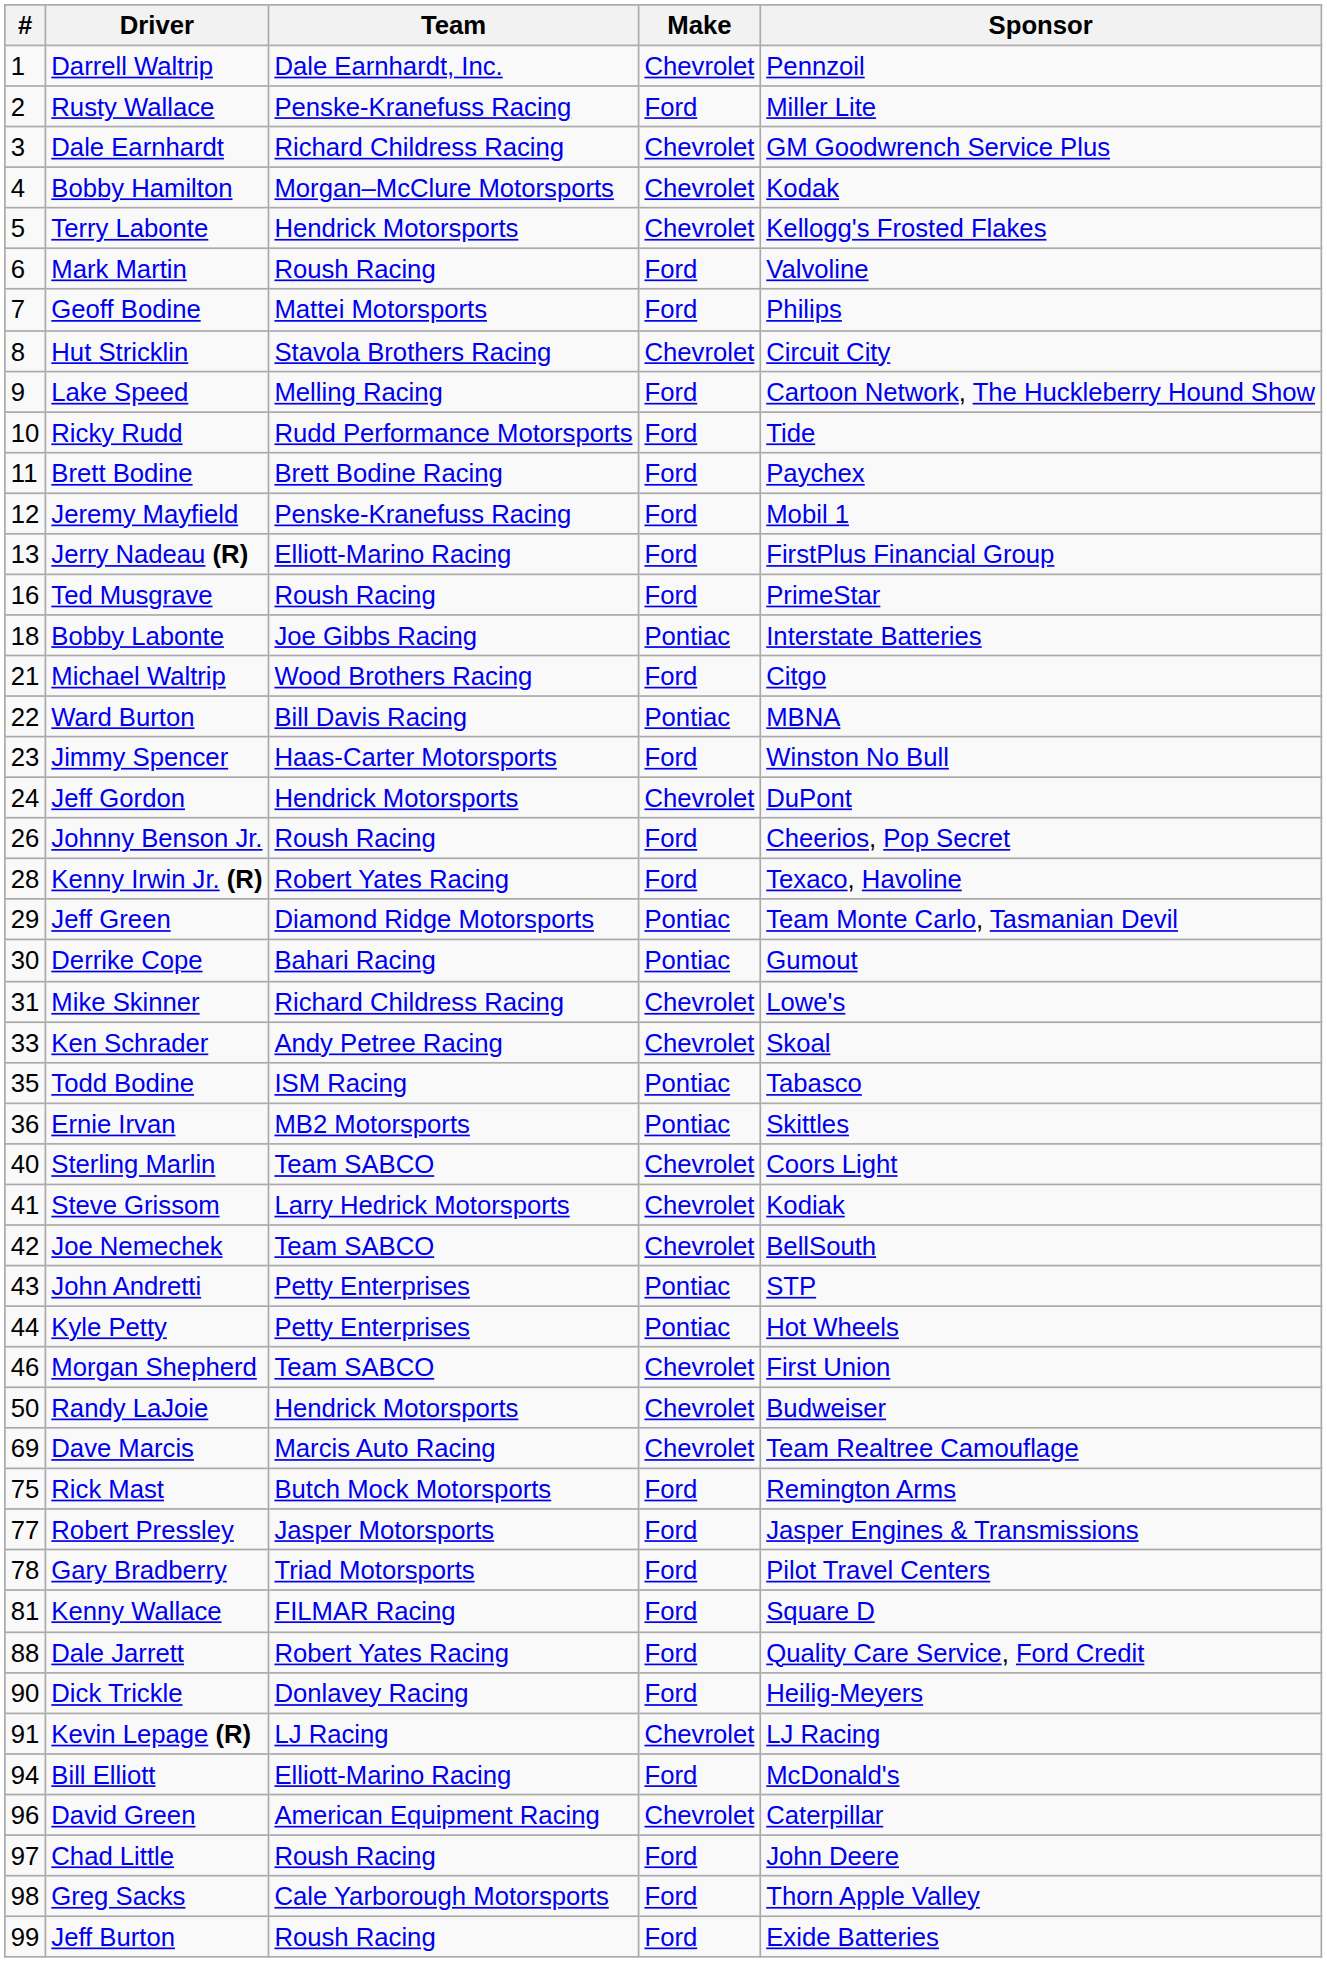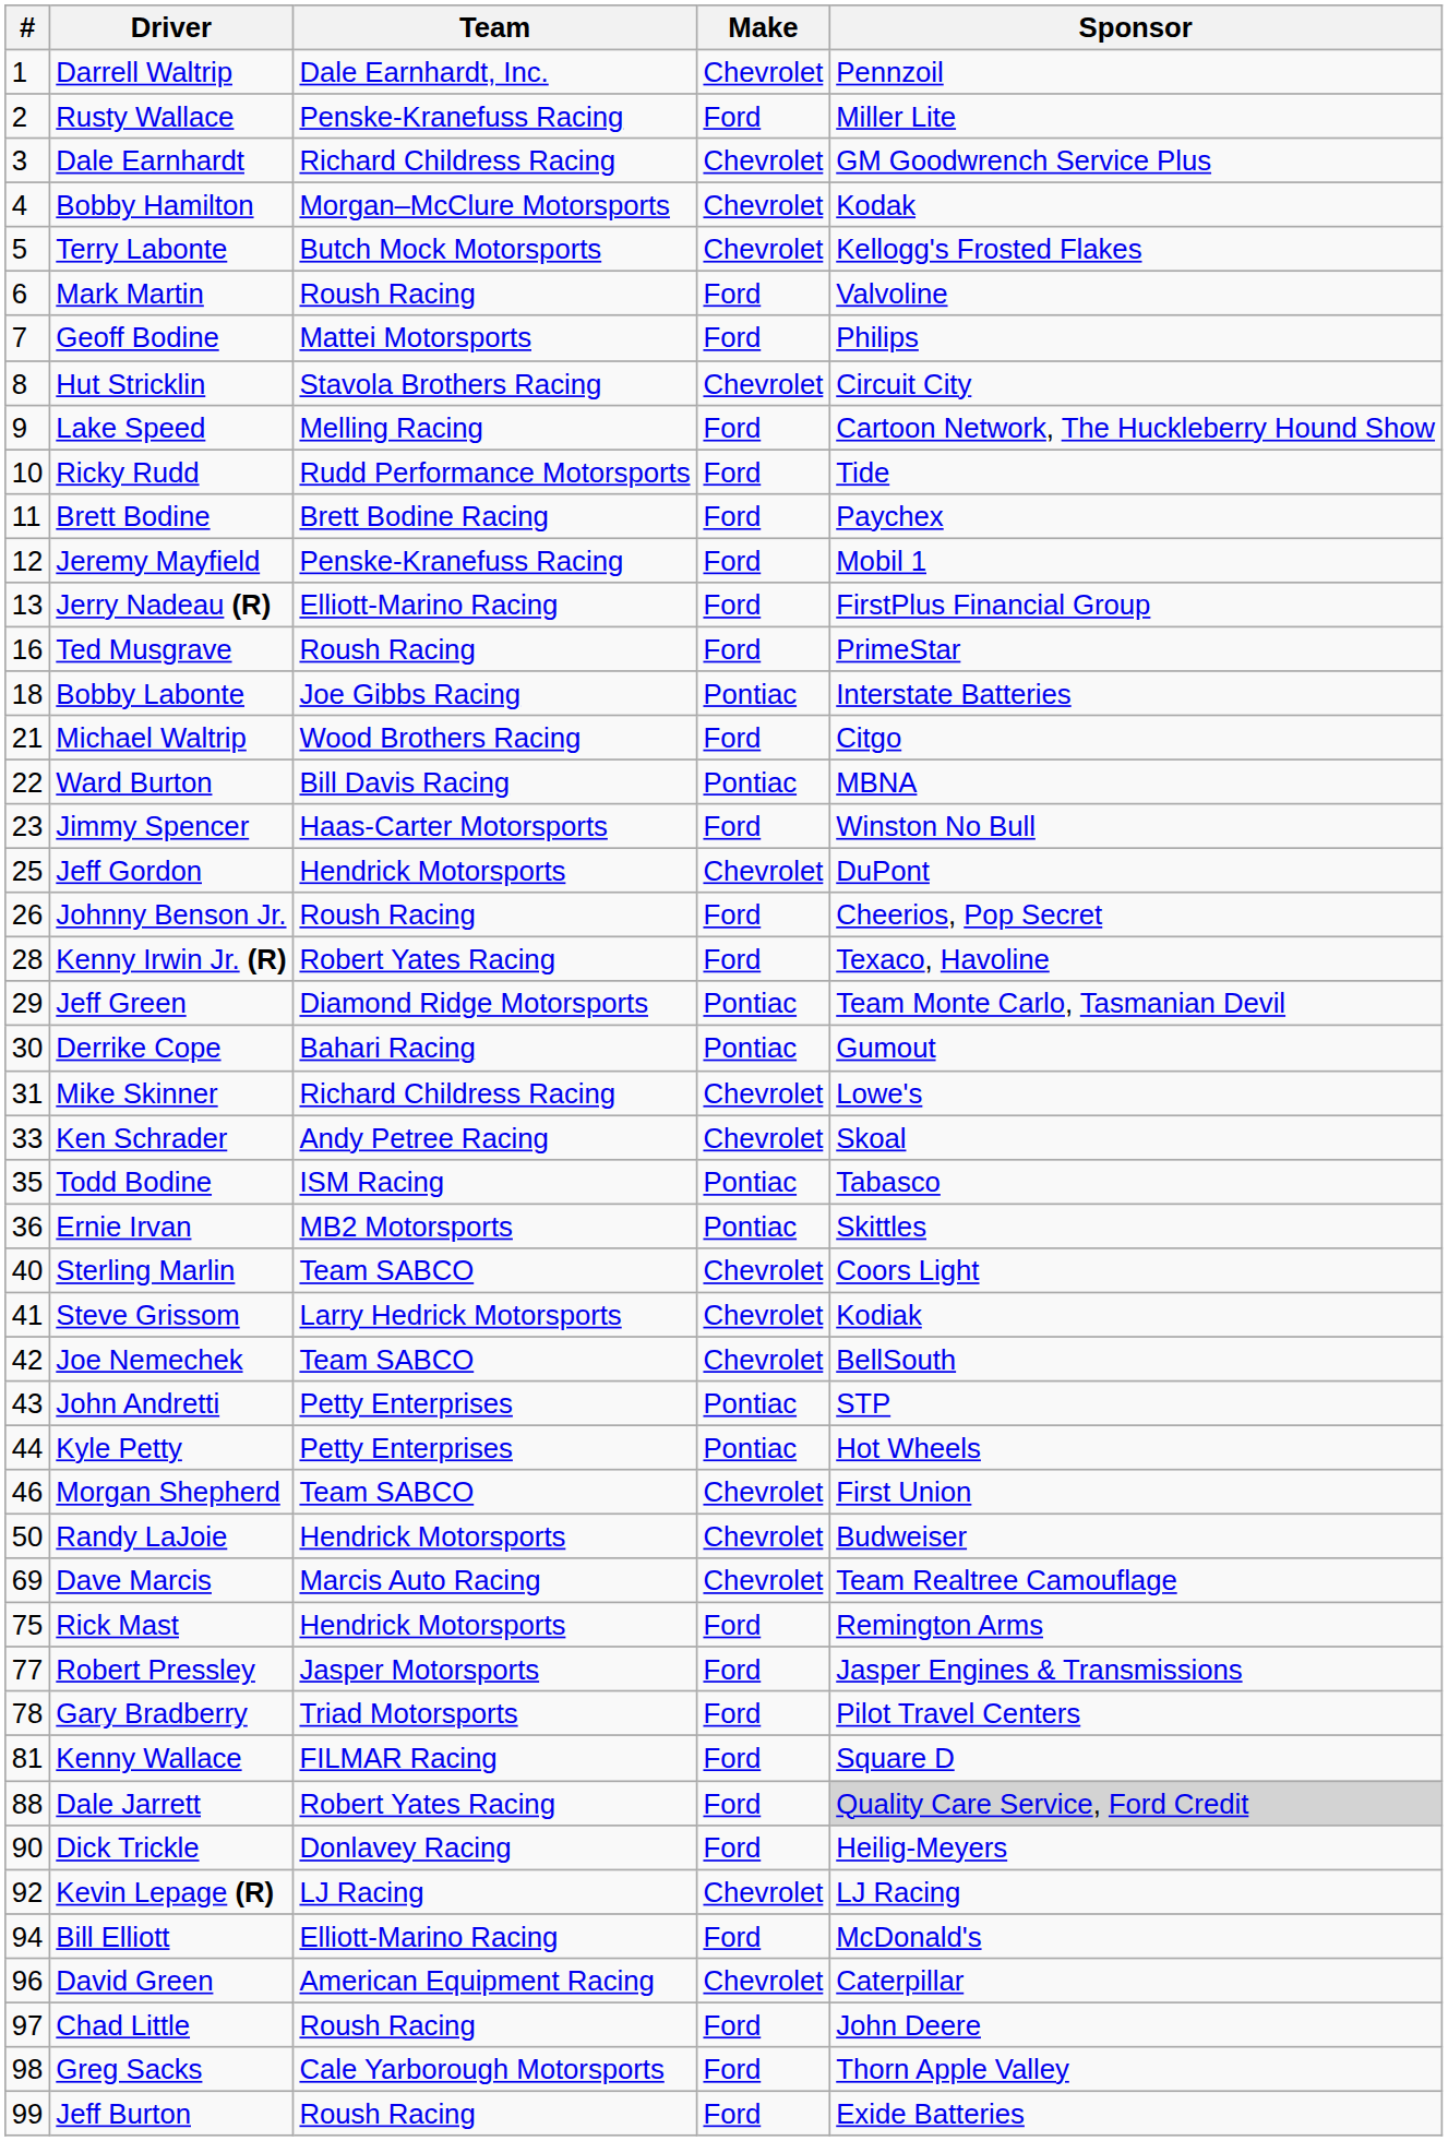 <table class="wikitable" style="font-size:95%">
 <tr>
 <th>#</th>
 <th>Driver</th>
 <th>Team</th>
 <th>Make</th>
 <th>Sponsor</th>
 </tr>
 <tr>
 <td>1</td>
 <td><a href='#'>Darrell Waltrip</a></td>
 <td><a href='#'>Dale Earnhardt, Inc.</a></td>
 <td><a href='#'>Chevrolet</a></td>
 <td><a href='#'>Pennzoil</a></td>
 </tr>
 <tr>
 <td>2</td>
 <td><a href='#'>Rusty Wallace</a></td>
 <td><a href='#'>Penske-Kranefuss Racing</a></td>
 <td><a href='#'>Ford</a></td>
 <td><a href='#'>Miller Lite</a></td>
 </tr>
 <tr>
 <td>3</td>
 <td><a href='#'>Dale Earnhardt</a></td>
 <td><a href='#'>Richard Childress Racing</a></td>
 <td><a href='#'>Chevrolet</a></td>
 <td><a href='#'>GM Goodwrench Service Plus</a></td>
 </tr>
 <tr>
 <td>4</td>
 <td><a href='#'>Bobby Hamilton</a></td>
 <td><a href='#'>Morgan–McClure Motorsports</a></td>
 <td><a href='#'>Chevrolet</a></td>
 <td><a href='#'>Kodak</a></td>
 </tr>
 <tr>
 <td>5</td>
 <td><a href='#'>Terry Labonte</a></td>
-<td><a href='#'>Hendrick Motorsports</a></td>
+<td><a href='#'>Butch Mock Motorsports</a></td>
 <td><a href='#'>Chevrolet</a></td>
 <td><a href='#'>Kellogg's Frosted Flakes</a></td>
 </tr>
 <tr>
 <td>6</td>
 <td><a href='#'>Mark Martin</a></td>
 <td><a href='#'>Roush Racing</a></td>
 <td><a href='#'>Ford</a></td>
 <td><a href='#'>Valvoline</a></td>
 </tr>
 <tr>
 <td>7</td>
 <td><a href='#'>Geoff Bodine</a></td>
 <td><a href='#'>Mattei Motorsports</a></td>
 <td><a href='#'>Ford</a></td>
 <td><a href='#'>Philips</a></td>
 </tr>
 <tr>
 <td>8</td>
 <td><a href='#'>Hut Stricklin</a></td>
 <td><a href='#'>Stavola Brothers Racing</a></td>
 <td><a href='#'>Chevrolet</a></td>
 <td><a href='#'>Circuit City</a></td>
 </tr>
 <tr>
 <td>9</td>
 <td><a href='#'>Lake Speed</a></td>
 <td><a href='#'>Melling Racing</a></td>
 <td><a href='#'>Ford</a></td>
 <td><a href='#'>Cartoon Network</a>, <a href='#'>The Huckleberry Hound Show</a></td>
 </tr>
 <tr>
 <td>10</td>
 <td><a href='#'>Ricky Rudd</a></td>
 <td><a href='#'>Rudd Performance Motorsports</a></td>
 <td><a href='#'>Ford</a></td>
 <td><a href='#'>Tide</a></td>
 </tr>
 <tr>
 <td>11</td>
 <td><a href='#'>Brett Bodine</a></td>
 <td><a href='#'>Brett Bodine Racing</a></td>
 <td><a href='#'>Ford</a></td>
 <td><a href='#'>Paychex</a></td>
 </tr>
 <tr>
 <td>12</td>
 <td><a href='#'>Jeremy Mayfield</a></td>
 <td><a href='#'>Penske-Kranefuss Racing</a></td>
 <td><a href='#'>Ford</a></td>
 <td><a href='#'>Mobil 1</a></td>
 </tr>
 <tr>
 <td>13</td>
 <td><a href='#'>Jerry Nadeau</a> <strong>(R)</strong></td>
 <td><a href='#'>Elliott-Marino Racing</a></td>
 <td><a href='#'>Ford</a></td>
 <td><a href='#'>FirstPlus Financial Group</a></td>
 </tr>
 <tr>
 <td>16</td>
 <td><a href='#'>Ted Musgrave</a></td>
 <td><a href='#'>Roush Racing</a></td>
 <td><a href='#'>Ford</a></td>
 <td><a href='#'>PrimeStar</a></td>
 </tr>
 <tr>
 <td>18</td>
 <td><a href='#'>Bobby Labonte</a></td>
 <td><a href='#'>Joe Gibbs Racing</a></td>
 <td><a href='#'>Pontiac</a></td>
 <td><a href='#'>Interstate Batteries</a></td>
 </tr>
 <tr>
 <td>21</td>
 <td><a href='#'>Michael Waltrip</a></td>
 <td><a href='#'>Wood Brothers Racing</a></td>
 <td><a href='#'>Ford</a></td>
 <td><a href='#'>Citgo</a></td>
 </tr>
 <tr>
 <td>22</td>
 <td><a href='#'>Ward Burton</a></td>
 <td><a href='#'>Bill Davis Racing</a></td>
 <td><a href='#'>Pontiac</a></td>
 <td><a href='#'>MBNA</a></td>
 </tr>
 <tr>
 <td>23</td>
 <td><a href='#'>Jimmy Spencer</a></td>
 <td><a href='#'>Haas-Carter Motorsports</a></td>
 <td><a href='#'>Ford</a></td>
 <td><a href='#'>Winston No Bull</a></td>
 </tr>
 <tr>
-<td>24</td>
+<td>25</td>
 <td><a href='#'>Jeff Gordon</a></td>
 <td><a href='#'>Hendrick Motorsports</a></td>
 <td><a href='#'>Chevrolet</a></td>
 <td><a href='#'>DuPont</a></td>
 </tr>
 <tr>
 <td>26</td>
 <td><a href='#'>Johnny Benson Jr.</a></td>
 <td><a href='#'>Roush Racing</a></td>
 <td><a href='#'>Ford</a></td>
 <td><a href='#'>Cheerios</a>, <a href='#'>Pop Secret</a></td>
 </tr>
 <tr>
 <td>28</td>
 <td><a href='#'>Kenny Irwin Jr.</a> <strong>(R)</strong></td>
 <td><a href='#'>Robert Yates Racing</a></td>
 <td><a href='#'>Ford</a></td>
 <td><a href='#'>Texaco</a>, <a href='#'>Havoline</a></td>
 </tr>
 <tr>
 <td>29</td>
 <td><a href='#'>Jeff Green</a></td>
 <td><a href='#'>Diamond Ridge Motorsports</a></td>
 <td><a href='#'>Pontiac</a></td>
 <td><a href='#'>Team Monte Carlo</a>, <a href='#'>Tasmanian Devil</a></td>
 </tr>
 <tr>
 <td>30</td>
 <td><a href='#'>Derrike Cope</a></td>
 <td><a href='#'>Bahari Racing</a></td>
 <td><a href='#'>Pontiac</a></td>
 <td><a href='#'>Gumout</a></td>
 </tr>
 <tr>
 <td>31</td>
 <td><a href='#'>Mike Skinner</a></td>
 <td><a href='#'>Richard Childress Racing</a></td>
 <td><a href='#'>Chevrolet</a></td>
 <td><a href='#'>Lowe's</a></td>
 </tr>
 <tr>
 <td>33</td>
 <td><a href='#'>Ken Schrader</a></td>
 <td><a href='#'>Andy Petree Racing</a></td>
 <td><a href='#'>Chevrolet</a></td>
 <td><a href='#'>Skoal</a></td>
 </tr>
 <tr>
 <td>35</td>
 <td><a href='#'>Todd Bodine</a></td>
 <td><a href='#'>ISM Racing</a></td>
 <td><a href='#'>Pontiac</a></td>
 <td><a href='#'>Tabasco</a></td>
 </tr>
 <tr>
 <td>36</td>
 <td><a href='#'>Ernie Irvan</a></td>
 <td><a href='#'>MB2 Motorsports</a></td>
 <td><a href='#'>Pontiac</a></td>
 <td><a href='#'>Skittles</a></td>
 </tr>
 <tr>
 <td>40</td>
 <td><a href='#'>Sterling Marlin</a></td>
 <td><a href='#'>Team SABCO</a></td>
 <td><a href='#'>Chevrolet</a></td>
 <td><a href='#'>Coors Light</a></td>
 </tr>
 <tr>
 <td>41</td>
 <td><a href='#'>Steve Grissom</a></td>
 <td><a href='#'>Larry Hedrick Motorsports</a></td>
 <td><a href='#'>Chevrolet</a></td>
 <td><a href='#'>Kodiak</a></td>
 </tr>
 <tr>
 <td>42</td>
 <td><a href='#'>Joe Nemechek</a></td>
 <td><a href='#'>Team SABCO</a></td>
 <td><a href='#'>Chevrolet</a></td>
 <td><a href='#'>BellSouth</a></td>
 </tr>
 <tr>
 <td>43</td>
 <td><a href='#'>John Andretti</a></td>
 <td><a href='#'>Petty Enterprises</a></td>
 <td><a href='#'>Pontiac</a></td>
 <td><a href='#'>STP</a></td>
 </tr>
 <tr>
 <td>44</td>
 <td><a href='#'>Kyle Petty</a></td>
 <td><a href='#'>Petty Enterprises</a></td>
 <td><a href='#'>Pontiac</a></td>
 <td><a href='#'>Hot Wheels</a></td>
 </tr>
 <tr>
 <td>46</td>
 <td><a href='#'>Morgan Shepherd</a></td>
 <td><a href='#'>Team SABCO</a></td>
 <td><a href='#'>Chevrolet</a></td>
 <td><a href='#'>First Union</a></td>
 </tr>
 <tr>
 <td>50</td>
 <td><a href='#'>Randy LaJoie</a></td>
 <td><a href='#'>Hendrick Motorsports</a></td>
 <td><a href='#'>Chevrolet</a></td>
 <td><a href='#'>Budweiser</a></td>
 </tr>
 <tr>
 <td>69</td>
 <td><a href='#'>Dave Marcis</a></td>
 <td><a href='#'>Marcis Auto Racing</a></td>
 <td><a href='#'>Chevrolet</a></td>
 <td><a href='#'>Team Realtree Camouflage</a></td>
 </tr>
 <tr>
 <td>75</td>
 <td><a href='#'>Rick Mast</a></td>
-<td><a href='#'>Butch Mock Motorsports</a></td>
+<td><a href='#'>Hendrick Motorsports</a></td>
 <td><a href='#'>Ford</a></td>
 <td><a href='#'>Remington Arms</a></td>
 </tr>
 <tr>
 <td>77</td>
 <td><a href='#'>Robert Pressley</a></td>
 <td><a href='#'>Jasper Motorsports</a></td>
 <td><a href='#'>Ford</a></td>
 <td><a href='#'>Jasper Engines & Transmissions</a></td>
 </tr>
 <tr>
 <td>78</td>
 <td><a href='#'>Gary Bradberry</a></td>
 <td><a href='#'>Triad Motorsports</a></td>
 <td><a href='#'>Ford</a></td>
 <td><a href='#'>Pilot Travel Centers</a></td>
 </tr>
 <tr>
 <td>81</td>
 <td><a href='#'>Kenny Wallace</a></td>
 <td><a href='#'>FILMAR Racing</a></td>
 <td><a href='#'>Ford</a></td>
 <td><a href='#'>Square D</a></td>
 </tr>
 <tr>
 <td>88</td>
 <td><a href='#'>Dale Jarrett</a></td>
 <td><a href='#'>Robert Yates Racing</a></td>
 <td><a href='#'>Ford</a></td>
-<td><a href='#'>Quality Care Service</a>, <a href='#'>Ford Credit</a></td>
+<td style="background: lightgrey;"><a href='#'>Quality Care Service</a>, <a href='#'>Ford Credit</a></td>
 </tr>
 <tr>
 <td>90</td>
 <td><a href='#'>Dick Trickle</a></td>
 <td><a href='#'>Donlavey Racing</a></td>
 <td><a href='#'>Ford</a></td>
 <td><a href='#'>Heilig-Meyers</a></td>
 </tr>
 <tr>
-<td>91</td>
+<td>92</td>
 <td><a href='#'>Kevin Lepage</a> <strong>(R)</strong></td>
 <td><a href='#'>LJ Racing</a></td>
 <td><a href='#'>Chevrolet</a></td>
 <td><a href='#'>LJ Racing</a></td>
 </tr>
 <tr>
 <td>94</td>
 <td><a href='#'>Bill Elliott</a></td>
 <td><a href='#'>Elliott-Marino Racing</a></td>
 <td><a href='#'>Ford</a></td>
 <td><a href='#'>McDonald's</a></td>
 </tr>
 <tr>
 <td>96</td>
 <td><a href='#'>David Green</a></td>
 <td><a href='#'>American Equipment Racing</a></td>
 <td><a href='#'>Chevrolet</a></td>
 <td><a href='#'>Caterpillar</a></td>
 </tr>
 <tr>
 <td>97</td>
 <td><a href='#'>Chad Little</a></td>
 <td><a href='#'>Roush Racing</a></td>
 <td><a href='#'>Ford</a></td>
 <td><a href='#'>John Deere</a></td>
 </tr>
 <tr>
 <td>98</td>
 <td><a href='#'>Greg Sacks</a></td>
 <td><a href='#'>Cale Yarborough Motorsports</a></td>
 <td><a href='#'>Ford</a></td>
 <td><a href='#'>Thorn Apple Valley</a></td>
 </tr>
 <tr>
 <td>99</td>
 <td><a href='#'>Jeff Burton</a></td>
 <td><a href='#'>Roush Racing</a></td>
 <td><a href='#'>Ford</a></td>
 <td><a href='#'>Exide Batteries</a></td>
 </tr>
 </table>
